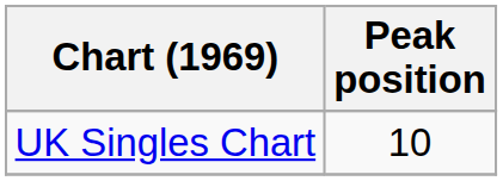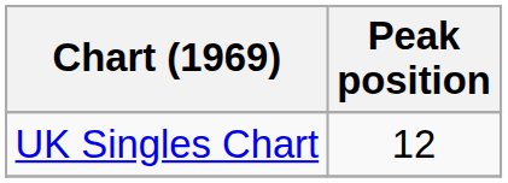 <table class="wikitable">
 <tr>
 <th>Chart (1969)</th>
 <th>Peak<br>position</th>
 </tr>
 <tr>
 </tr>
 <tr>
 </tr>
 <tr>
 </tr>
 <tr>
 </tr>
 <tr>
 <td><a href='#'>UK Singles Chart</a></td>
-<td align="center">10</td>
+<td align="center">12</td>
 </tr>
 <tr>
 </tr>
 </table>
